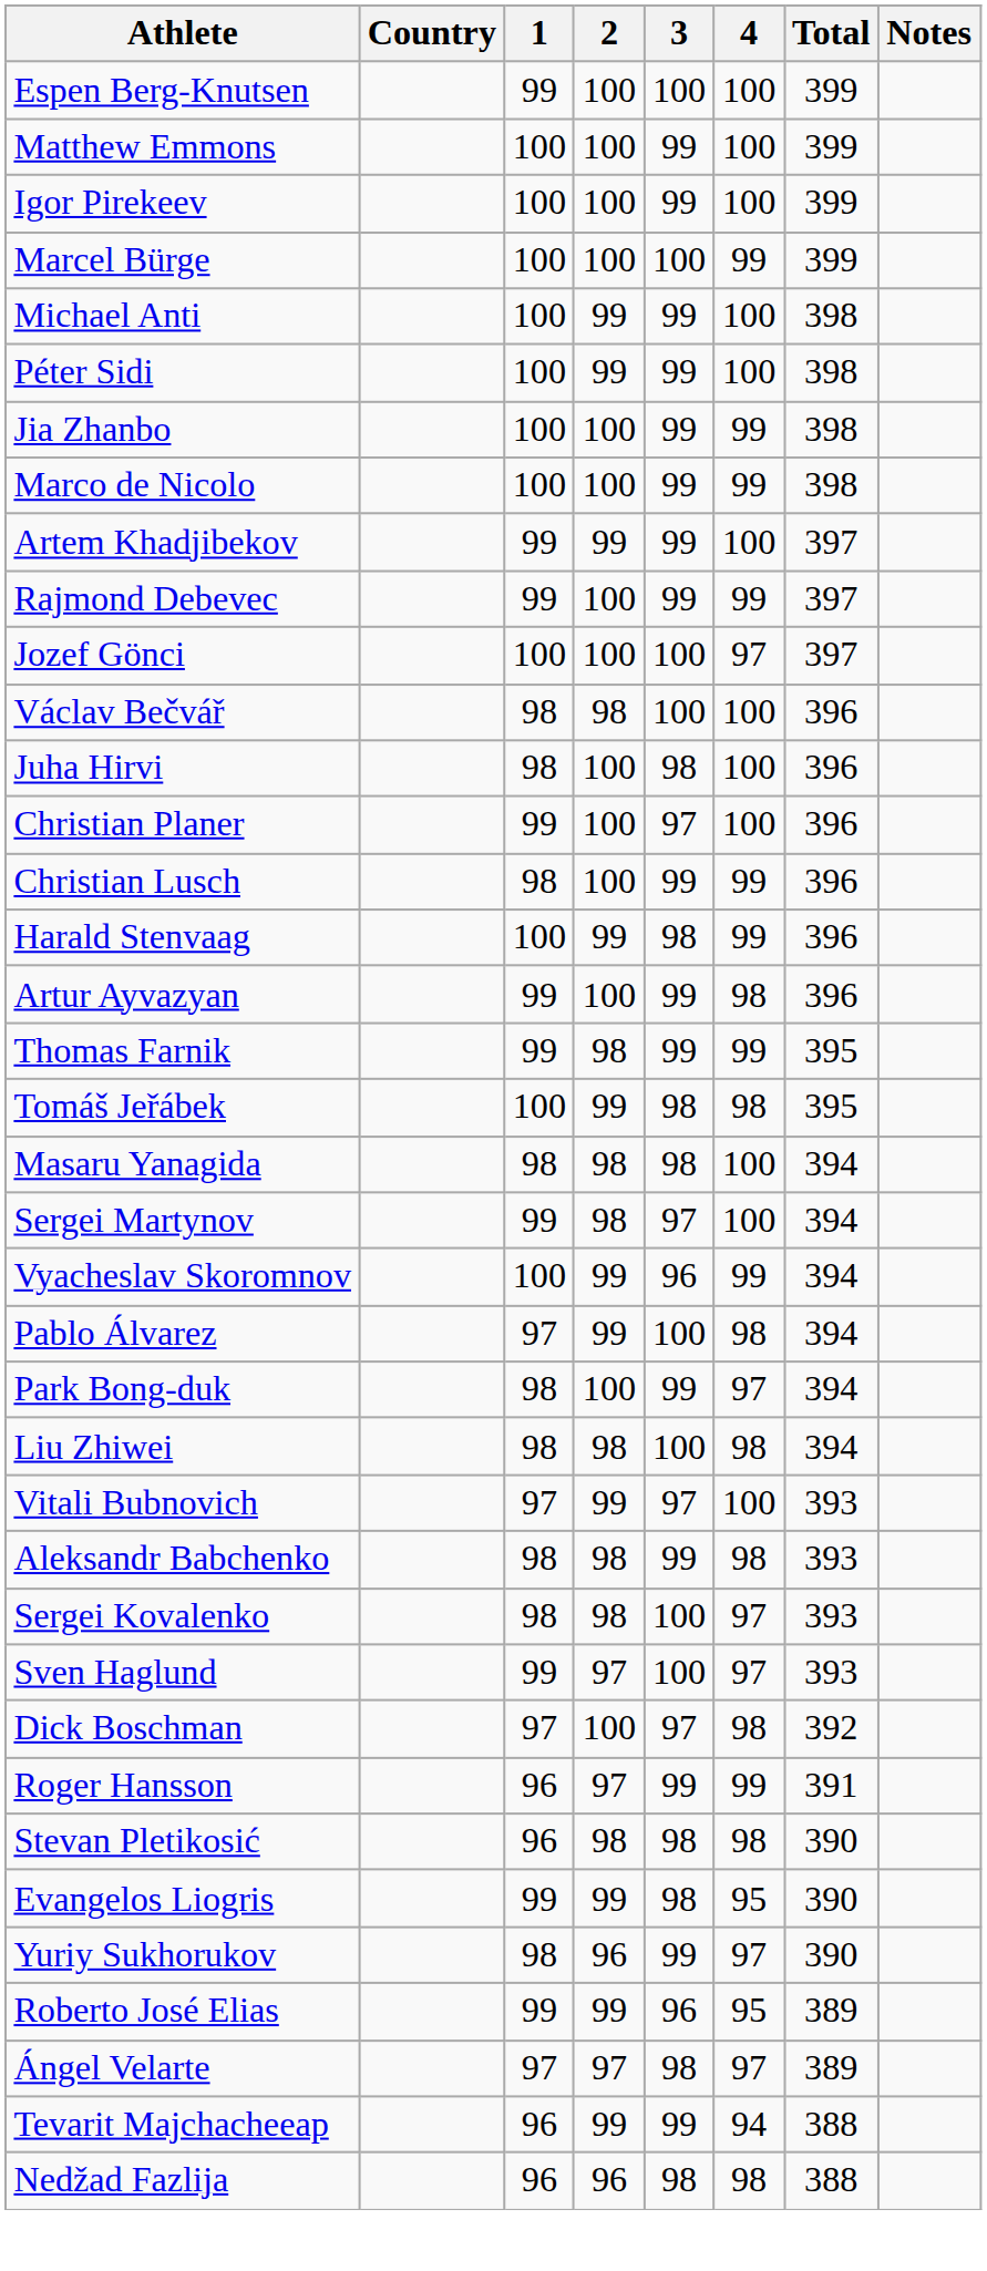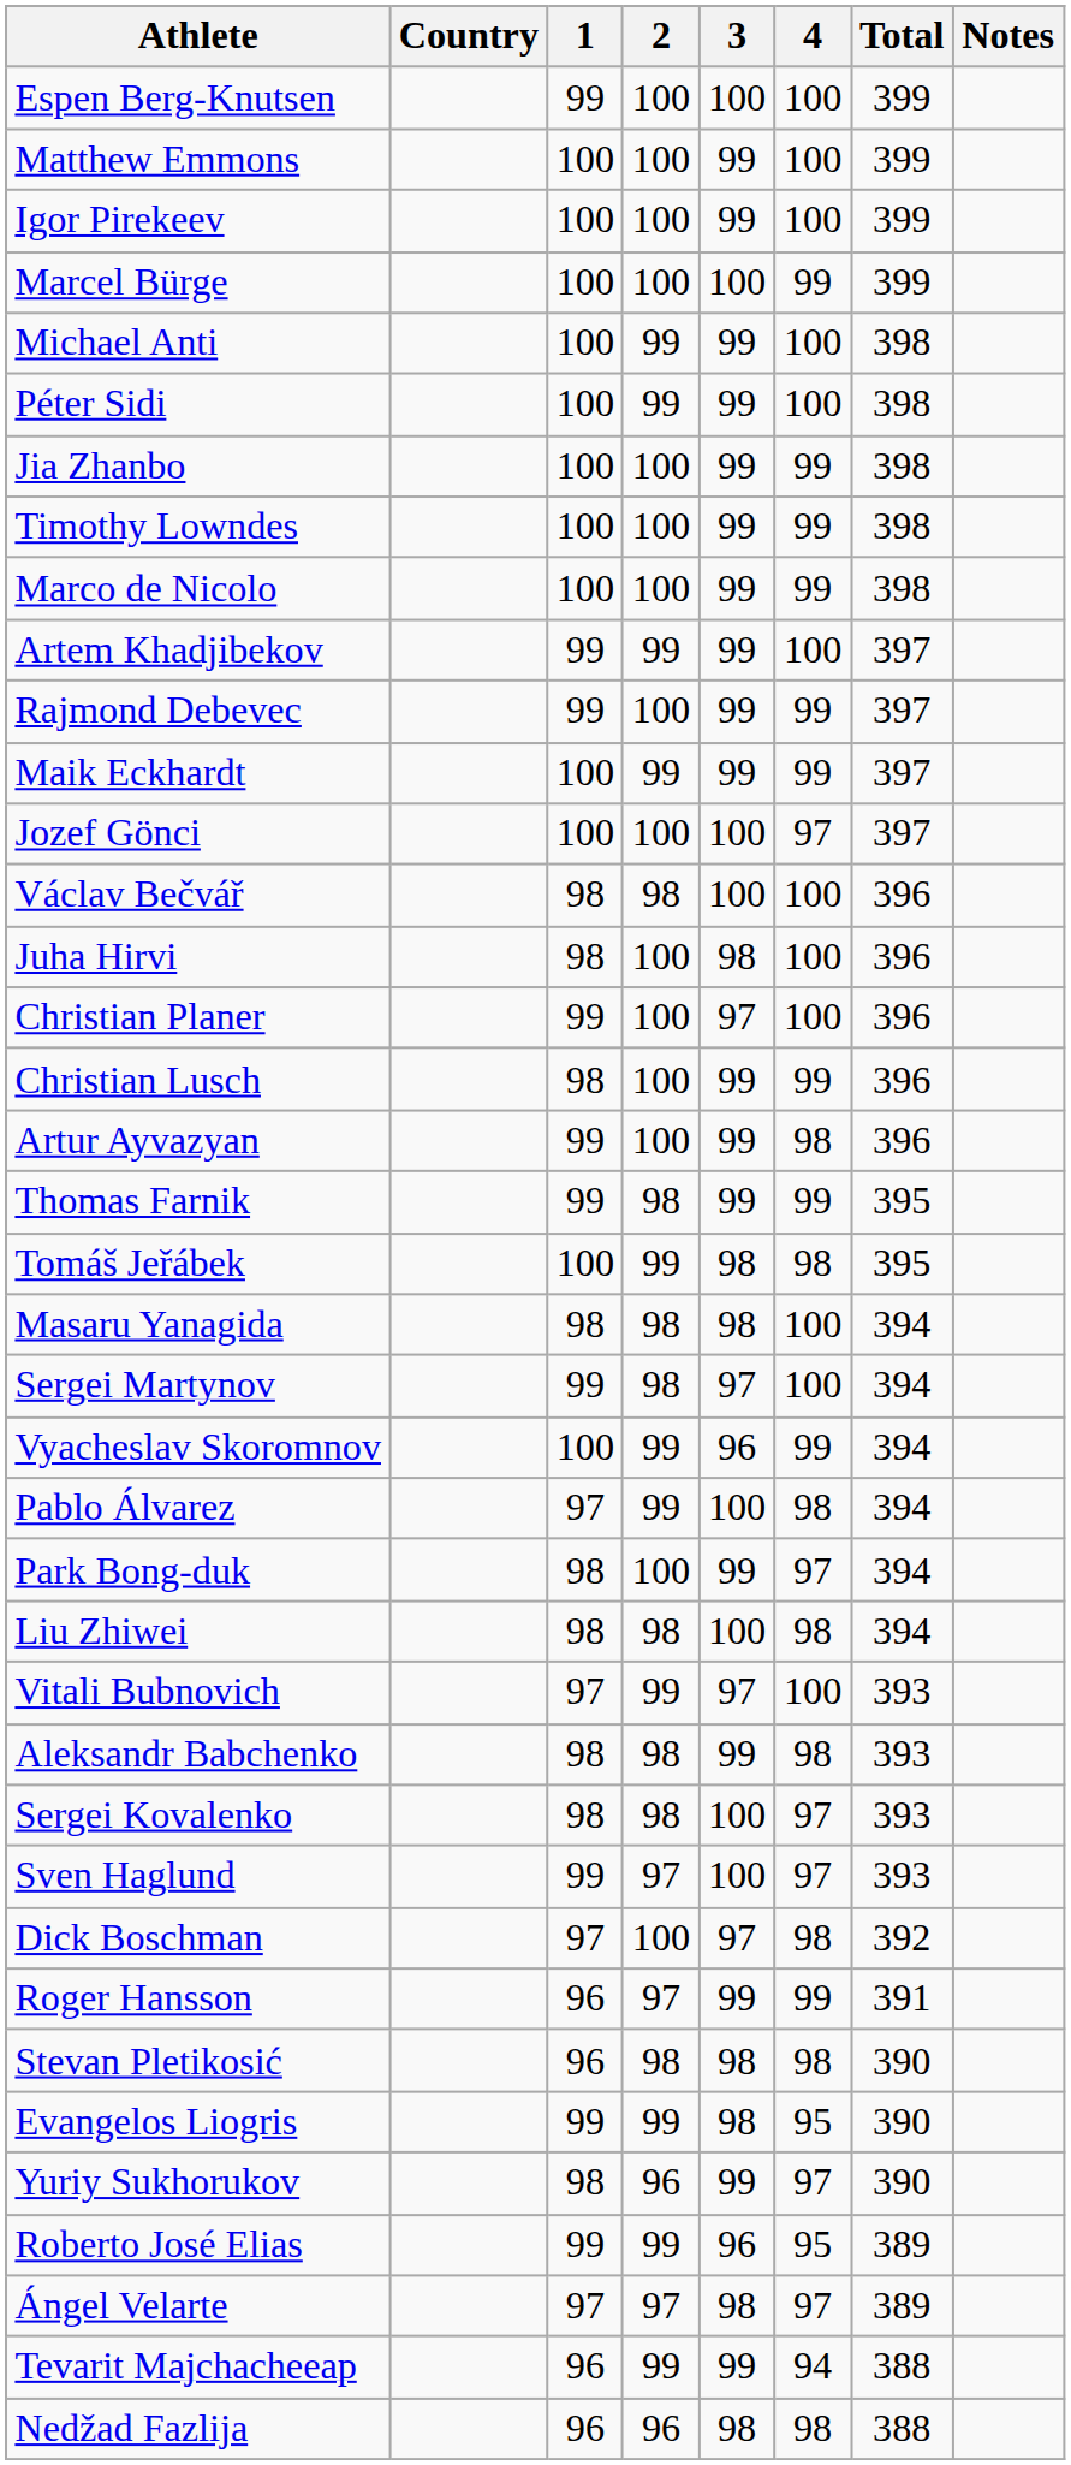 <table class="wikitable sortable" style="text-align:center">
 <tr>
 <th>Athlete</th>
 <th>Country</th>
 <th>1</th>
 <th>2</th>
 <th>3</th>
 <th>4</th>
 <th>Total</th>
 <th>Notes</th>
 </tr>
 <tr>
 <td align=left><a href='#'>Espen Berg-Knutsen</a></td>
 <td align=left></td>
 <td>99</td>
 <td>100</td>
 <td>100</td>
 <td>100</td>
 <td>399</td>
 <td></td>
 </tr>
 <tr>
 <td align=left><a href='#'>Matthew Emmons</a></td>
 <td align=left></td>
 <td>100</td>
 <td>100</td>
 <td>99</td>
 <td>100</td>
 <td>399</td>
 <td></td>
 </tr>
 <tr>
 <td align=left><a href='#'>Igor Pirekeev</a></td>
 <td align=left></td>
 <td>100</td>
 <td>100</td>
 <td>99</td>
 <td>100</td>
 <td>399</td>
 <td></td>
 </tr>
 <tr>
 <td align=left><a href='#'>Marcel Bürge</a></td>
 <td align=left></td>
 <td>100</td>
 <td>100</td>
 <td>100</td>
 <td>99</td>
 <td>399</td>
 <td></td>
 </tr>
 <tr>
 <td align=left><a href='#'>Michael Anti</a></td>
 <td align=left></td>
 <td>100</td>
 <td>99</td>
 <td>99</td>
 <td>100</td>
 <td>398</td>
 <td></td>
 </tr>
 <tr>
 <td align=left><a href='#'>Péter Sidi</a></td>
 <td align=left></td>
 <td>100</td>
 <td>99</td>
 <td>99</td>
 <td>100</td>
 <td>398</td>
 <td></td>
 </tr>
 <tr>
 <td align=left><a href='#'>Jia Zhanbo</a></td>
 <td align=left></td>
 <td>100</td>
 <td>100</td>
 <td>99</td>
 <td>99</td>
 <td>398</td>
 <td></td>
 </tr>
 <tr>
+<td align=left><a href='#'>Timothy Lowndes</a></td>
+<td align=left></td>
+<td>100</td>
+<td>100</td>
+<td>99</td>
+<td>99</td>
+<td>398</td>
+<td></td>
+</tr>
+<tr>
 <td align=left><a href='#'>Marco de Nicolo</a></td>
 <td align=left></td>
 <td>100</td>
 <td>100</td>
 <td>99</td>
 <td>99</td>
 <td>398</td>
 <td></td>
 </tr>
 <tr>
 <td align=left><a href='#'>Artem Khadjibekov</a></td>
 <td align=left></td>
 <td>99</td>
 <td>99</td>
 <td>99</td>
 <td>100</td>
 <td>397</td>
 <td></td>
 </tr>
 <tr>
 <td align=left><a href='#'>Rajmond Debevec</a></td>
 <td align=left></td>
 <td>99</td>
 <td>100</td>
+<td>99</td>
+<td>99</td>
+<td>397</td>
+<td></td>
+</tr>
+<tr>
+<td align=left><a href='#'>Maik Eckhardt</a></td>
+<td align=left></td>
+<td>100</td>
+<td>99</td>
 <td>99</td>
 <td>99</td>
 <td>397</td>
 <td></td>
 </tr>
 <tr>
 <td align=left><a href='#'>Jozef Gönci</a></td>
 <td align=left></td>
 <td>100</td>
 <td>100</td>
 <td>100</td>
 <td>97</td>
 <td>397</td>
 <td></td>
 </tr>
 <tr>
 <td align=left><a href='#'>Václav Bečvář</a></td>
 <td align=left></td>
 <td>98</td>
 <td>98</td>
 <td>100</td>
 <td>100</td>
 <td>396</td>
 <td></td>
 </tr>
 <tr>
 <td align=left><a href='#'>Juha Hirvi</a></td>
 <td align=left></td>
 <td>98</td>
 <td>100</td>
 <td>98</td>
 <td>100</td>
 <td>396</td>
 <td></td>
 </tr>
 <tr>
 <td align=left><a href='#'>Christian Planer</a></td>
 <td align=left></td>
 <td>99</td>
 <td>100</td>
 <td>97</td>
 <td>100</td>
 <td>396</td>
 <td></td>
 </tr>
 <tr>
 <td align=left><a href='#'>Christian Lusch</a></td>
 <td align=left></td>
 <td>98</td>
 <td>100</td>
 <td>99</td>
-<td>99</td>
-<td>396</td>
-<td></td>
-</tr>
-<tr>
-<td align=left><a href='#'>Harald Stenvaag</a></td>
-<td align=left></td>
-<td>100</td>
-<td>99</td>
-<td>98</td>
 <td>99</td>
 <td>396</td>
 <td></td>
 </tr>
 <tr>
 <td align=left><a href='#'>Artur Ayvazyan</a></td>
 <td align=left></td>
 <td>99</td>
 <td>100</td>
 <td>99</td>
 <td>98</td>
 <td>396</td>
 <td></td>
 </tr>
 <tr>
 <td align=left><a href='#'>Thomas Farnik</a></td>
 <td align=left></td>
 <td>99</td>
 <td>98</td>
 <td>99</td>
 <td>99</td>
 <td>395</td>
 <td></td>
 </tr>
 <tr>
 <td align=left><a href='#'>Tomáš Jeřábek</a></td>
 <td align=left></td>
 <td>100</td>
 <td>99</td>
 <td>98</td>
 <td>98</td>
 <td>395</td>
 <td></td>
 </tr>
 <tr>
 <td align=left><a href='#'>Masaru Yanagida</a></td>
 <td align=left></td>
 <td>98</td>
 <td>98</td>
 <td>98</td>
 <td>100</td>
 <td>394</td>
 <td></td>
 </tr>
 <tr>
 <td align=left><a href='#'>Sergei Martynov</a></td>
 <td align=left></td>
 <td>99</td>
 <td>98</td>
 <td>97</td>
 <td>100</td>
 <td>394</td>
 <td></td>
 </tr>
 <tr>
 <td align=left><a href='#'>Vyacheslav Skoromnov</a></td>
 <td align=left></td>
 <td>100</td>
 <td>99</td>
 <td>96</td>
 <td>99</td>
 <td>394</td>
 <td></td>
 </tr>
 <tr>
 <td align=left><a href='#'>Pablo Álvarez</a></td>
 <td align=left></td>
 <td>97</td>
 <td>99</td>
 <td>100</td>
 <td>98</td>
 <td>394</td>
 <td></td>
 </tr>
 <tr>
 <td align=left><a href='#'>Park Bong-duk</a></td>
 <td align=left></td>
 <td>98</td>
 <td>100</td>
 <td>99</td>
 <td>97</td>
 <td>394</td>
 <td></td>
 </tr>
 <tr>
 <td align=left><a href='#'>Liu Zhiwei</a></td>
 <td align=left></td>
 <td>98</td>
 <td>98</td>
 <td>100</td>
 <td>98</td>
 <td>394</td>
 <td></td>
 </tr>
 <tr>
 <td align=left><a href='#'>Vitali Bubnovich</a></td>
 <td align=left></td>
 <td>97</td>
 <td>99</td>
 <td>97</td>
 <td>100</td>
 <td>393</td>
 <td></td>
 </tr>
 <tr>
 <td align=left><a href='#'>Aleksandr Babchenko</a></td>
 <td align=left></td>
 <td>98</td>
 <td>98</td>
 <td>99</td>
 <td>98</td>
 <td>393</td>
 <td></td>
 </tr>
 <tr>
 <td align=left><a href='#'>Sergei Kovalenko</a></td>
 <td align=left></td>
 <td>98</td>
 <td>98</td>
 <td>100</td>
 <td>97</td>
 <td>393</td>
 <td></td>
 </tr>
 <tr>
 <td align=left><a href='#'>Sven Haglund</a></td>
 <td align=left></td>
 <td>99</td>
 <td>97</td>
 <td>100</td>
 <td>97</td>
 <td>393</td>
 <td></td>
 </tr>
 <tr>
 <td align=left><a href='#'>Dick Boschman</a></td>
 <td align=left></td>
 <td>97</td>
 <td>100</td>
 <td>97</td>
 <td>98</td>
 <td>392</td>
 <td></td>
 </tr>
 <tr>
 <td align=left><a href='#'>Roger Hansson</a></td>
 <td align=left></td>
 <td>96</td>
 <td>97</td>
 <td>99</td>
 <td>99</td>
 <td>391</td>
 <td></td>
 </tr>
 <tr>
 <td align=left><a href='#'>Stevan Pletikosić</a></td>
 <td align=left></td>
 <td>96</td>
 <td>98</td>
 <td>98</td>
 <td>98</td>
 <td>390</td>
 <td></td>
 </tr>
 <tr>
 <td align=left><a href='#'>Evangelos Liogris</a></td>
 <td align=left></td>
 <td>99</td>
 <td>99</td>
 <td>98</td>
 <td>95</td>
 <td>390</td>
 <td></td>
 </tr>
 <tr>
 <td align=left><a href='#'>Yuriy Sukhorukov</a></td>
 <td align=left></td>
 <td>98</td>
 <td>96</td>
 <td>99</td>
 <td>97</td>
 <td>390</td>
 <td></td>
 </tr>
 <tr>
 <td align=left><a href='#'>Roberto José Elias</a></td>
 <td align=left></td>
 <td>99</td>
 <td>99</td>
 <td>96</td>
 <td>95</td>
 <td>389</td>
 <td></td>
 </tr>
 <tr>
 <td align=left><a href='#'>Ángel Velarte</a></td>
 <td align=left></td>
 <td>97</td>
 <td>97</td>
 <td>98</td>
 <td>97</td>
 <td>389</td>
 <td></td>
 </tr>
 <tr>
 <td align=left><a href='#'>Tevarit Majchacheeap</a></td>
 <td align=left></td>
 <td>96</td>
 <td>99</td>
 <td>99</td>
 <td>94</td>
 <td>388</td>
 <td></td>
 </tr>
 <tr>
 <td align=left><a href='#'>Nedžad Fazlija</a></td>
 <td align=left></td>
 <td>96</td>
 <td>96</td>
 <td>98</td>
 <td>98</td>
 <td>388</td>
 <td></td>
 </tr>
 </table>
